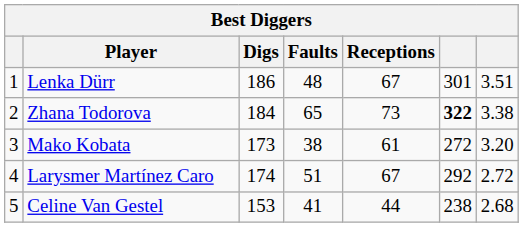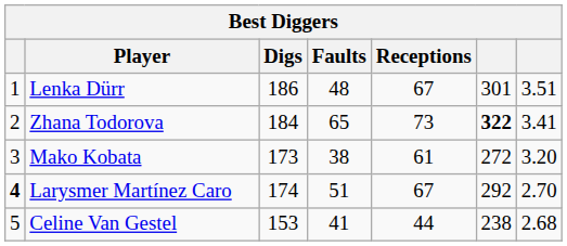 <table class="wikitable sortable" style=font-size:90%>
 <tr>
 <th colspan=7>Best Diggers</th>
 </tr>
 <tr>
 <th></th>
 <th width=158>Player</th>
 <th width=20>Digs</th>
 <th width=20>Faults</th>
 <th width=20>Receptions</th>
 <th width=20></th>
 <th width=20></th>
 </tr>
 <tr>
 <td>1</td>
 <td> <a href='#'>Lenka Dürr</a></td>
 <td align=center>186</td>
 <td align=center>48</td>
 <td align=center>67</td>
 <td align=center>301</td>
 <td align=center>3.51</td>
 </tr>
 <tr>
 <td>2</td>
 <td> <a href='#'>Zhana Todorova</a></td>
 <td align=center>184</td>
 <td align=center>65</td>
 <td align=center>73</td>
 <td align=center><strong>322</strong></td>
-<td align=center>3.38</td>
+<td align=center>3.41</td>
 </tr>
 <tr>
 <td>3</td>
 <td> <a href='#'>Mako Kobata</a></td>
 <td align=center>173</td>
 <td align=center>38</td>
 <td align=center>61</td>
 <td align=center>272</td>
 <td align=center>3.20</td>
 </tr>
 <tr>
-<td>4</td>
+<td><strong>4</strong></td>
 <td> <a href='#'>Larysmer Martínez Caro</a></td>
 <td align=center>174</td>
 <td align=center>51</td>
 <td align=center>67</td>
 <td align=center>292</td>
-<td align=center>2.72</td>
+<td align=center>2.70</td>
 </tr>
 <tr>
 <td>5</td>
 <td> <a href='#'>Celine Van Gestel</a></td>
 <td align=center>153</td>
 <td align=center>41</td>
 <td align=center>44</td>
 <td align=center>238</td>
 <td align=center>2.68</td>
 </tr>
 </table>
